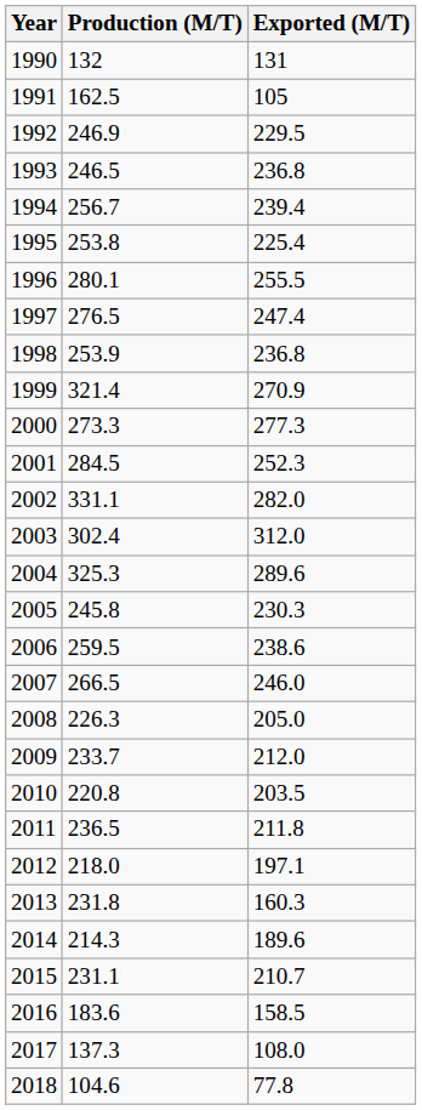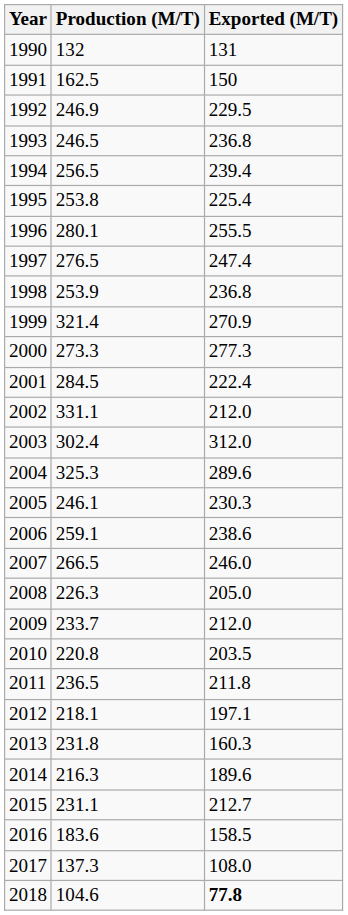 <table class="wikitable">
 <tr>
 <th>Year</th>
 <th>Production  (M/T)</th>
 <th>Exported (M/T)</th>
 </tr>
 <tr>
 <td>1990</td>
 <td>132</td>
 <td>131</td>
 </tr>
 <tr>
 <td>1991</td>
 <td>162.5</td>
-<td>105</td>
+<td>150</td>
 </tr>
 <tr>
 <td>1992</td>
 <td>246.9</td>
 <td>229.5</td>
 </tr>
 <tr>
 <td>1993</td>
 <td>246.5</td>
 <td>236.8</td>
 </tr>
 <tr>
 <td>1994</td>
-<td>256.7</td>
+<td>256.5</td>
 <td>239.4</td>
 </tr>
 <tr>
 <td>1995</td>
 <td>253.8</td>
 <td>225.4</td>
 </tr>
 <tr>
 <td>1996</td>
 <td>280.1</td>
 <td>255.5</td>
 </tr>
 <tr>
 <td>1997</td>
 <td>276.5</td>
 <td>247.4</td>
 </tr>
 <tr>
 <td>1998</td>
 <td>253.9</td>
 <td>236.8</td>
 </tr>
 <tr>
 <td>1999</td>
 <td>321.4</td>
 <td>270.9</td>
 </tr>
 <tr>
 <td>2000</td>
 <td>273.3</td>
 <td>277.3</td>
 </tr>
 <tr>
 <td>2001</td>
 <td>284.5</td>
-<td>252.3</td>
+<td>222.4</td>
 </tr>
 <tr>
 <td>2002</td>
 <td>331.1</td>
-<td>282.0</td>
+<td>212.0</td>
 </tr>
 <tr>
 <td>2003</td>
 <td>302.4</td>
 <td>312.0</td>
 </tr>
 <tr>
 <td>2004</td>
 <td>325.3</td>
 <td>289.6</td>
 </tr>
 <tr>
 <td>2005</td>
-<td>245.8</td>
+<td>246.1</td>
 <td>230.3</td>
 </tr>
 <tr>
 <td>2006</td>
-<td>259.5</td>
+<td>259.1</td>
 <td>238.6</td>
 </tr>
 <tr>
 <td>2007</td>
 <td>266.5</td>
 <td>246.0</td>
 </tr>
 <tr>
 <td>2008</td>
 <td>226.3</td>
 <td>205.0</td>
 </tr>
 <tr>
 <td>2009</td>
 <td>233.7</td>
 <td>212.0</td>
 </tr>
 <tr>
 <td>2010</td>
 <td>220.8</td>
 <td>203.5</td>
 </tr>
 <tr>
 <td>2011</td>
 <td>236.5</td>
 <td>211.8</td>
 </tr>
 <tr>
 <td>2012</td>
-<td>218.0</td>
+<td>218.1</td>
 <td>197.1</td>
 </tr>
 <tr>
 <td>2013</td>
 <td>231.8</td>
 <td>160.3</td>
 </tr>
 <tr>
 <td>2014</td>
-<td>214.3</td>
+<td>216.3</td>
 <td>189.6</td>
 </tr>
 <tr>
 <td>2015</td>
 <td>231.1</td>
-<td>210.7</td>
+<td>212.7</td>
 </tr>
 <tr>
 <td>2016</td>
 <td>183.6</td>
 <td>158.5</td>
 </tr>
 <tr>
 <td>2017</td>
 <td>137.3</td>
 <td>108.0</td>
 </tr>
 <tr>
 <td>2018</td>
 <td>104.6</td>
-<td>77.8</td>
+<td><strong>77.8</strong></td>
 </tr>
 </table>
